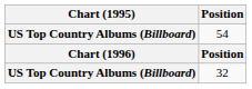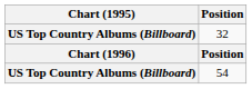 <table class="wikitable plainrowheaders" style="text-align:center">
 <tr>
 <th scope="col">Chart (1995)</th>
 <th scope="col">Position</th>
 </tr>
 <tr>
 <th scope="row">US Top Country Albums (<em>Billboard</em>)</th>
-<td>54</td>
+<td>32</td>
 </tr>
 <tr>
 <th scope="col">Chart (1996)</th>
 <th scope="col">Position</th>
 </tr>
 <tr>
 <th scope="row">US Top Country Albums (<em>Billboard</em>)</th>
-<td>32</td>
+<td>54</td>
 </tr>
 </table>
